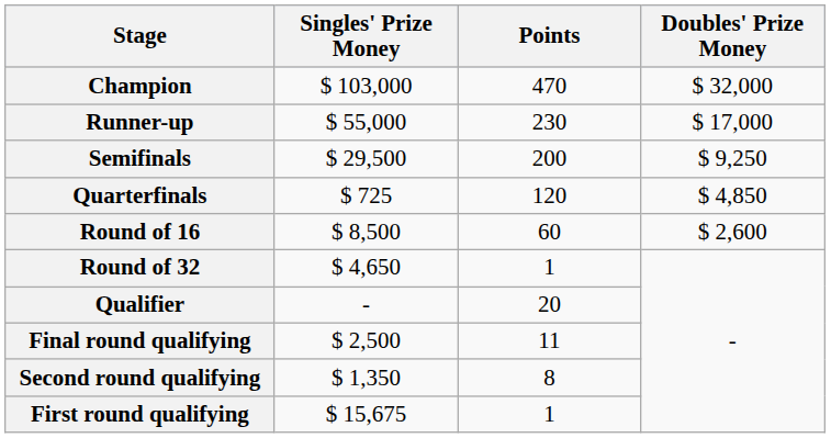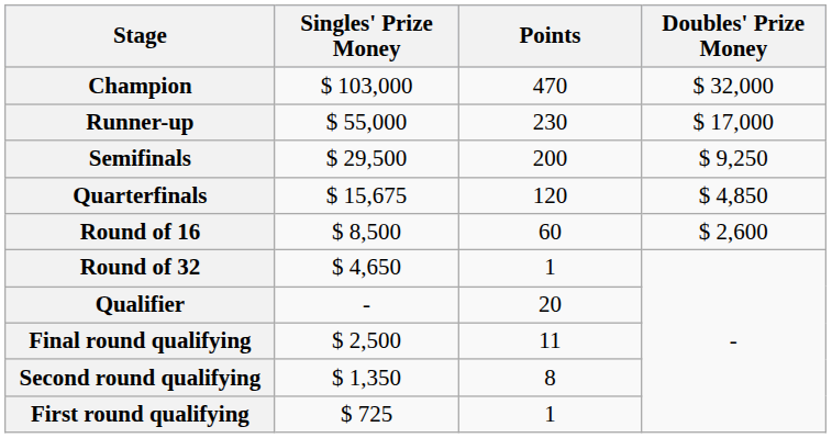 <table class="wikitable">
 <tr style="background:#d1e4fd;">
 <th style="width:180px;">Stage</th>
 <th style="width:120px;">Singles' Prize Money</th>
 <th style="width:120px;">Points</th>
 <th style="width:120px;">Doubles' Prize Money</th>
 </tr>
 <tr style="text-align:center;">
 <th>Champion</th>
 <td>$ 103,000</td>
 <td>470</td>
 <td>$ 32,000</td>
 </tr>
 <tr style="text-align:center;">
 <th>Runner-up</th>
 <td>$ 55,000</td>
 <td>230</td>
 <td>$ 17,000</td>
 </tr>
 <tr style="text-align:center;">
 <th>Semifinals</th>
 <td>$ 29,500</td>
 <td>200</td>
 <td>$ 9,250</td>
 </tr>
 <tr style="text-align:center;">
 <th>Quarterfinals</th>
-<td>$ 725</td>
+<td>$ 15,675</td>
 <td>120</td>
 <td>$ 4,850</td>
 </tr>
 <tr style="text-align:center;">
 <th>Round of 16</th>
 <td>$ 8,500</td>
 <td>60</td>
 <td>$ 2,600</td>
 </tr>
 <tr style="text-align:center;">
 <th>Round of 32</th>
 <td>$ 4,650</td>
 <td>1</td>
 <td rowspan=5>-</td>
 </tr>
 <tr style="text-align:center;">
 <th>Qualifier</th>
 <td>-</td>
 <td>20</td>
 </tr>
 <tr style="text-align:center;">
 <th>Final round qualifying</th>
 <td>$ 2,500</td>
 <td>11</td>
 </tr>
 <tr style="text-align:center;">
 <th>Second round qualifying</th>
 <td>$ 1,350</td>
 <td>8</td>
 </tr>
 <tr style="text-align:center;">
 <th>First round qualifying</th>
-<td>$ 15,675</td>
+<td>$ 725</td>
 <td>1</td>
 </tr>
 </table>
